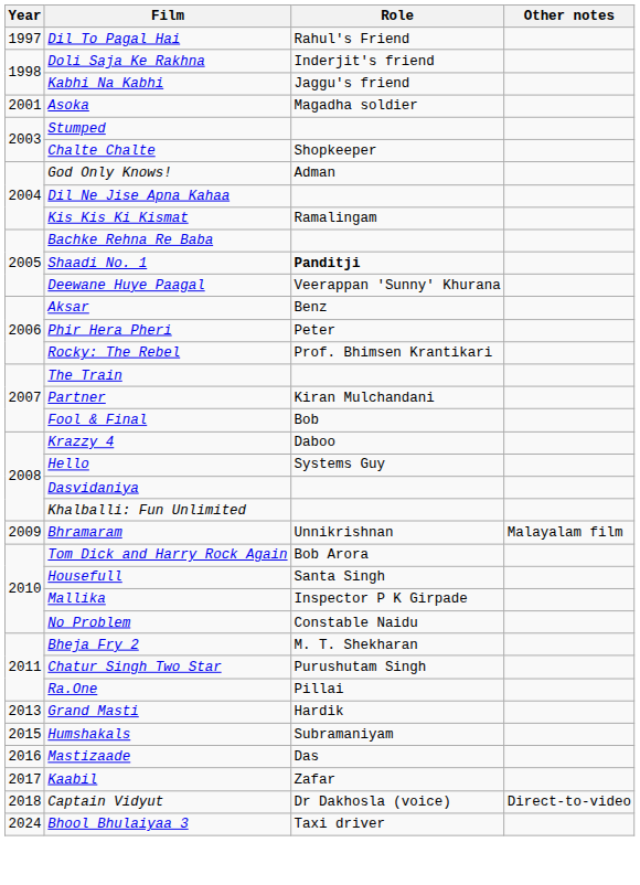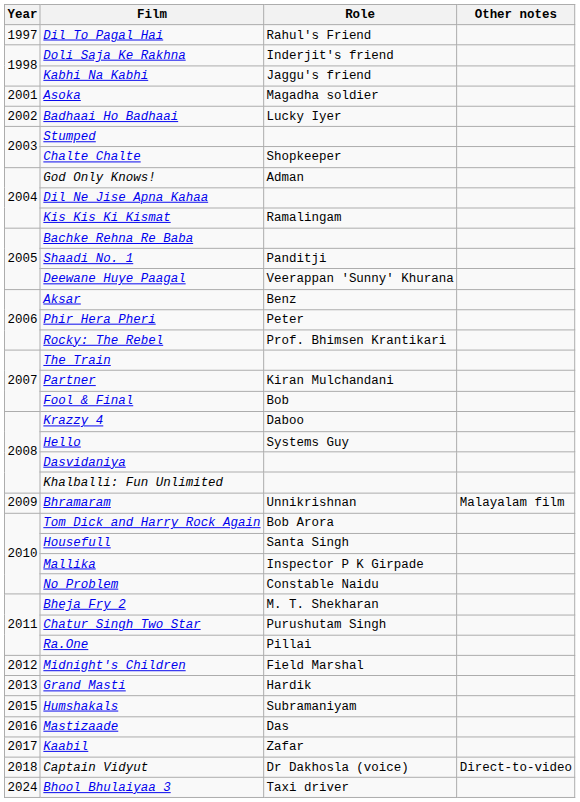 <table class="wikitable" style="font-size: 100%;">
 <tr>
 <th>Year</th>
 <th>Film</th>
 <th>Role</th>
 <th>Other notes</th>
 </tr>
 <tr>
 <td>1997</td>
 <td><em><a href='#'>Dil To Pagal Hai</a></em></td>
 <td>Rahul's Friend</td>
 <td></td>
 </tr>
 <tr>
 <td rowspan="2">1998</td>
 <td><em><a href='#'>Doli Saja Ke Rakhna</a></em></td>
 <td>Inderjit's friend</td>
 <td></td>
 </tr>
 <tr>
 <td><em><a href='#'>Kabhi Na Kabhi</a></em></td>
 <td>Jaggu's friend</td>
 <td></td>
 </tr>
 <tr>
 <td rowspan="1">2001</td>
 <td><em><a href='#'>Asoka</a></em></td>
 <td>Magadha soldier</td>
+<td></td>
+</tr>
+<tr>
+<td rowspan="1">2002</td>
+<td><em><a href='#'>Badhaai Ho Badhaai</a></em></td>
+<td>Lucky Iyer</td>
 <td></td>
 </tr>
 <tr>
 <td rowspan="2">2003</td>
 <td><em><a href='#'>Stumped</a></em></td>
 <td></td>
 <td></td>
 </tr>
 <tr>
 <td><em><a href='#'>Chalte Chalte</a></em></td>
 <td>Shopkeeper</td>
 <td></td>
 </tr>
 <tr>
 <td rowspan="3">2004</td>
 <td><em>God Only Knows!</em></td>
 <td>Adman</td>
 <td></td>
 </tr>
 <tr>
 <td><em><a href='#'>Dil Ne Jise Apna Kahaa</a></em></td>
 <td></td>
 <td></td>
 </tr>
 <tr>
 <td><em><a href='#'>Kis Kis Ki Kismat</a></em></td>
 <td>Ramalingam</td>
 <td></td>
 </tr>
 <tr>
 <td rowspan="3">2005</td>
 <td><em><a href='#'>Bachke Rehna Re Baba</a></em></td>
 <td></td>
 <td></td>
 </tr>
 <tr>
 <td><em><a href='#'>Shaadi No. 1</a></em></td>
-<td><strong>Panditji</strong></td>
+<td>Panditji</td>
 <td></td>
 </tr>
 <tr>
 <td><em><a href='#'>Deewane Huye Paagal</a></em></td>
 <td>Veerappan 'Sunny' Khurana</td>
 <td></td>
 </tr>
 <tr>
 <td rowspan="3">2006</td>
 <td><em><a href='#'>Aksar</a></em></td>
 <td>Benz</td>
 <td></td>
 </tr>
 <tr>
 <td><em><a href='#'>Phir Hera Pheri</a></em></td>
 <td>Peter</td>
 <td></td>
 </tr>
 <tr>
 <td><em><a href='#'>Rocky: The Rebel</a></em></td>
 <td>Prof. Bhimsen Krantikari</td>
 <td></td>
 </tr>
 <tr>
 <td rowspan="3">2007</td>
 <td><em><a href='#'>The Train</a></em></td>
 <td></td>
 <td></td>
 </tr>
 <tr>
 <td><em><a href='#'>Partner</a></em></td>
 <td>Kiran Mulchandani</td>
 <td></td>
 </tr>
 <tr>
 <td><em><a href='#'>Fool & Final</a></em></td>
 <td>Bob</td>
 <td></td>
 </tr>
 <tr>
 <td rowspan="4">2008</td>
 <td><em><a href='#'>Krazzy 4</a></em></td>
 <td>Daboo</td>
 <td></td>
 </tr>
 <tr>
 <td><em><a href='#'>Hello</a></em></td>
 <td>Systems Guy</td>
 <td></td>
 </tr>
 <tr>
 <td><em><a href='#'>Dasvidaniya</a></em></td>
 <td></td>
 <td></td>
 </tr>
 <tr>
 <td><em>Khalballi: Fun Unlimited</em></td>
 <td></td>
 <td></td>
 </tr>
 <tr>
 <td rowspan="1">2009</td>
 <td><em><a href='#'>Bhramaram</a></em></td>
 <td>Unnikrishnan</td>
 <td>Malayalam film</td>
 </tr>
 <tr>
 <td rowspan="4">2010</td>
 <td><em><a href='#'>Tom Dick and Harry Rock Again</a></em></td>
 <td>Bob Arora</td>
 <td></td>
 </tr>
 <tr>
 <td><em><a href='#'>Housefull</a></em></td>
 <td>Santa Singh</td>
 <td></td>
 </tr>
 <tr>
 <td><em><a href='#'>Mallika</a></em></td>
 <td>Inspector P K Girpade</td>
 <td></td>
 </tr>
 <tr>
 <td><em><a href='#'>No Problem</a></em></td>
 <td>Constable Naidu</td>
 <td></td>
 </tr>
 <tr>
 <td rowspan="3">2011</td>
 <td><em><a href='#'>Bheja Fry 2</a></em></td>
 <td>M. T. Shekharan</td>
 <td></td>
 </tr>
 <tr>
 <td><em><a href='#'>Chatur Singh Two Star</a></em></td>
 <td>Purushutam Singh</td>
 <td></td>
 </tr>
 <tr>
 <td><em><a href='#'>Ra.One</a></em></td>
 <td>Pillai</td>
 <td></td>
 </tr>
 <tr>
+<td rowspan="1">2012</td>
+<td><em><a href='#'>Midnight's Children</a></em></td>
+<td>Field Marshal</td>
+<td></td>
+</tr>
+<tr>
 <td rowspan="1">2013</td>
 <td><em><a href='#'>Grand Masti</a></em></td>
 <td>Hardik</td>
 <td></td>
 </tr>
 <tr>
 <td rowspan="1">2015</td>
 <td><em><a href='#'>Humshakals</a></em></td>
 <td>Subramaniyam</td>
 <td></td>
 </tr>
 <tr>
 <td rowspan="1">2016</td>
 <td><em><a href='#'>Mastizaade</a></em></td>
 <td>Das</td>
 <td></td>
 </tr>
 <tr>
 <td rowspan="1">2017</td>
 <td><em><a href='#'>Kaabil</a></em></td>
 <td>Zafar</td>
 <td></td>
 </tr>
 <tr>
 <td>2018</td>
 <td><em>Captain Vidyut</em></td>
 <td>Dr Dakhosla (voice)</td>
 <td>Direct-to-video</td>
 </tr>
 <tr>
 <td>2024</td>
 <td><em><a href='#'>Bhool Bhulaiyaa 3</a></em></td>
 <td>Taxi driver</td>
 <td></td>
 </tr>
 </table>
